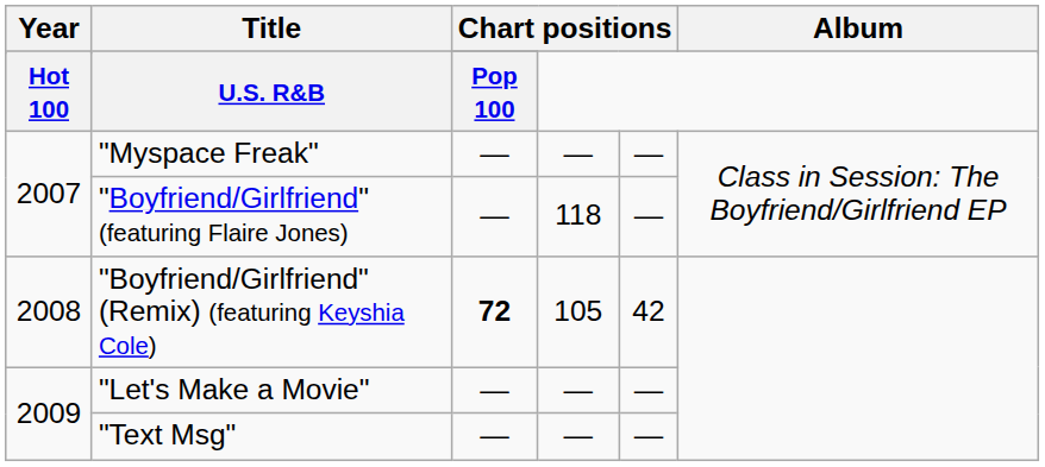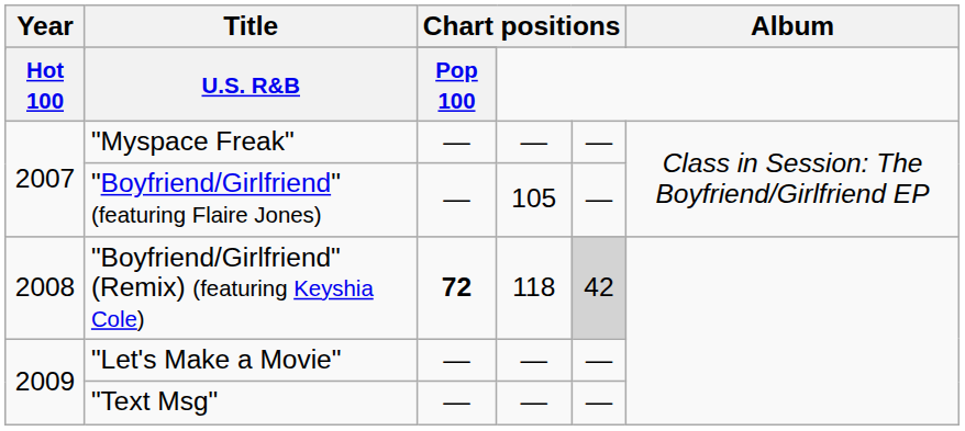 <table class="wikitable">
 <tr>
 <th rowspan="2">Year</th>
 <th width="190" rowspan="2">Title</th>
 <th colspan="3">Chart positions</th>
 <th width="190" rowspan="2"><strong>Album</strong></th>
 </tr>
 <tr>
 </tr>
 <tr bgcolor="#DDDDDD">
 <th width="40"><small><a href='#'>Hot 100</a></small></th>
 <th width="40"><small><a href='#'>U.S. R&B</a></small></th>
 <th width="40"><small><a href='#'>Pop 100</a></small></th>
 </tr>
 <tr>
 <td align="center" rowspan="2">2007</td>
 <td align="left">"Myspace Freak"</td>
 <td align="center">—</td>
 <td align="center">—</td>
 <td align="center">—</td>
 <td align="center" rowspan="2"><em>Class in Session: The Boyfriend/Girlfriend EP</em></td>
 </tr>
 <tr>
 <td align="left">"<a href='#'>Boyfriend/Girlfriend</a>" <small>(featuring Flaire Jones)</small></td>
 <td align="center">—</td>
-<td align="center">118</td>
+<td align="center">105</td>
 <td align="center">—</td>
 </tr>
 <tr>
 <td align="center" rowspan="1">2008</td>
 <td align="left">"Boyfriend/Girlfriend" (Remix) <small>(featuring <a href='#'>Keyshia Cole</a>)</small></td>
 <td align="center"><strong>72</strong></td>
-<td align="center">105</td>
-<td align="center">42</td>
+<td align="center">118</td>
+<td align="center" style="background: lightgrey;">42</td>
 <td align="center" rowspan="3"></td>
 </tr>
 <tr>
 <td align="center" rowspan="2">2009</td>
 <td align="left">"Let's Make a Movie"</td>
 <td align="center">—</td>
 <td align="center">—</td>
 <td align="center">—</td>
 </tr>
 <tr>
 <td align="left">"Text Msg"</td>
 <td align="center">—</td>
 <td align="center">—</td>
 <td align="center">—</td>
 </tr>
 </table>
